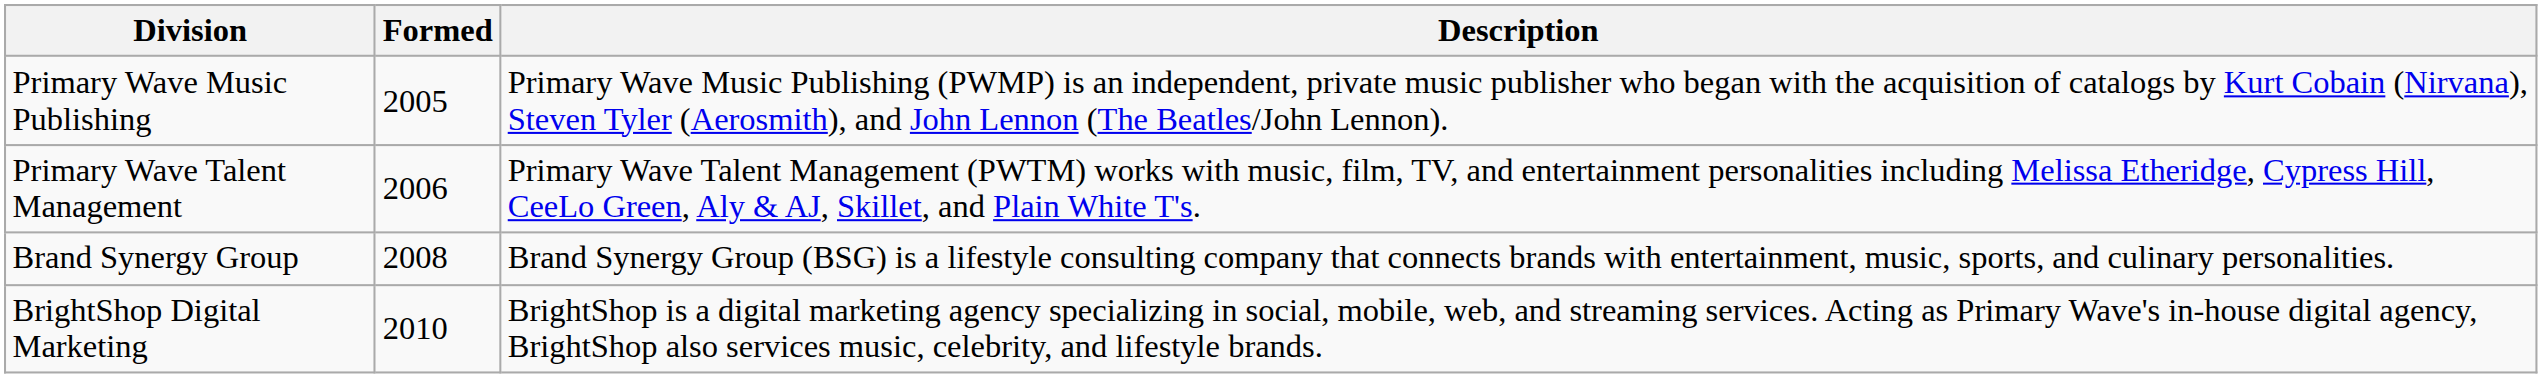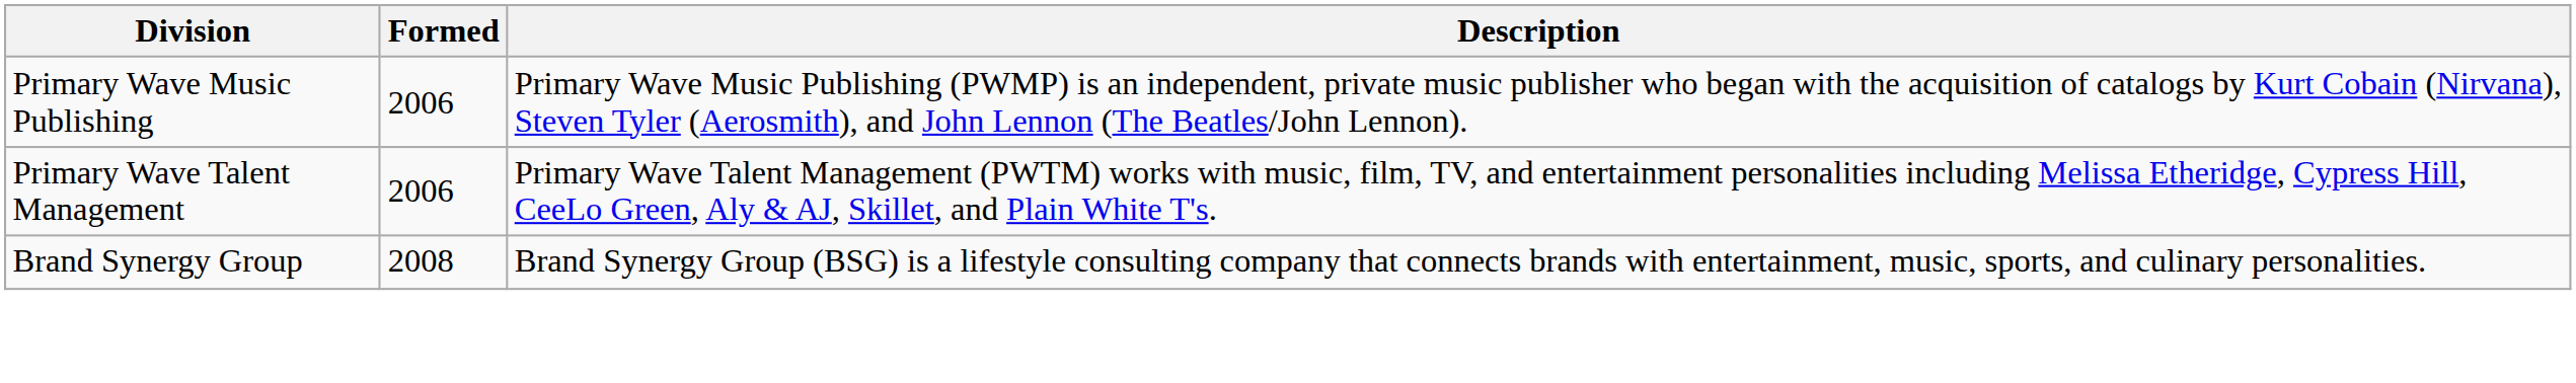 <table class="wikitable" style="text-align:left;">
 <tr>
 <th>Division</th>
 <th>Formed</th>
 <th>Description</th>
 </tr>
 <tr>
 <td>Primary Wave Music Publishing</td>
-<td>2005</td>
+<td>2006</td>
 <td>Primary Wave Music Publishing (PWMP) is an independent, private music publisher who began with the acquisition of catalogs by <a href='#'>Kurt Cobain</a> (<a href='#'>Nirvana</a>), <a href='#'>Steven Tyler</a> (<a href='#'>Aerosmith</a>), and <a href='#'>John Lennon</a> (<a href='#'>The Beatles</a>/John Lennon).</td>
 </tr>
 <tr>
 <td>Primary Wave Talent Management</td>
 <td>2006</td>
 <td>Primary Wave Talent Management (PWTM) works with music, film, TV, and entertainment personalities including <a href='#'>Melissa Etheridge</a>, <a href='#'>Cypress Hill</a>, <a href='#'>CeeLo Green</a>, <a href='#'>Aly & AJ</a>, <a href='#'>Skillet</a>, and <a href='#'>Plain White T's</a>.</td>
 </tr>
 <tr>
 <td>Brand Synergy Group</td>
 <td>2008</td>
 <td>Brand Synergy Group (BSG) is a lifestyle consulting company that connects brands with entertainment, music, sports, and culinary personalities.</td>
 </tr>
-<tr>
-<td>BrightShop Digital Marketing</td>
-<td>2010</td>
-<td>BrightShop is a digital marketing agency specializing in social, mobile, web, and streaming services. Acting as Primary Wave's in-house digital agency, BrightShop also services music, celebrity, and lifestyle brands.</td>
-</tr>
 </table>
